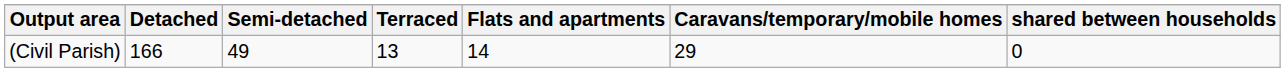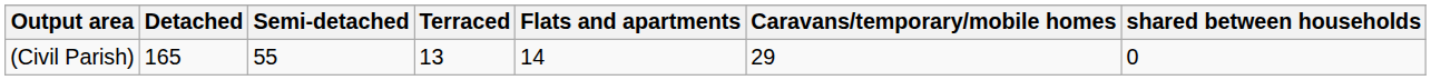 <table class="wikitable">
 <tr>
 </tr>
 <tr>
 <th>Output area</th>
 <th>Detached</th>
 <th>Semi-detached</th>
 <th>Terraced</th>
 <th>Flats and apartments</th>
 <th>Caravans/temporary/mobile homes</th>
 <th>shared between households</th>
 </tr>
 <tr>
 <td>(Civil Parish)</td>
-<td>166</td>
-<td>49</td>
+<td>165</td>
+<td>55</td>
 <td>13</td>
 <td>14</td>
 <td>29</td>
 <td>0</td>
 </tr>
 </table>
